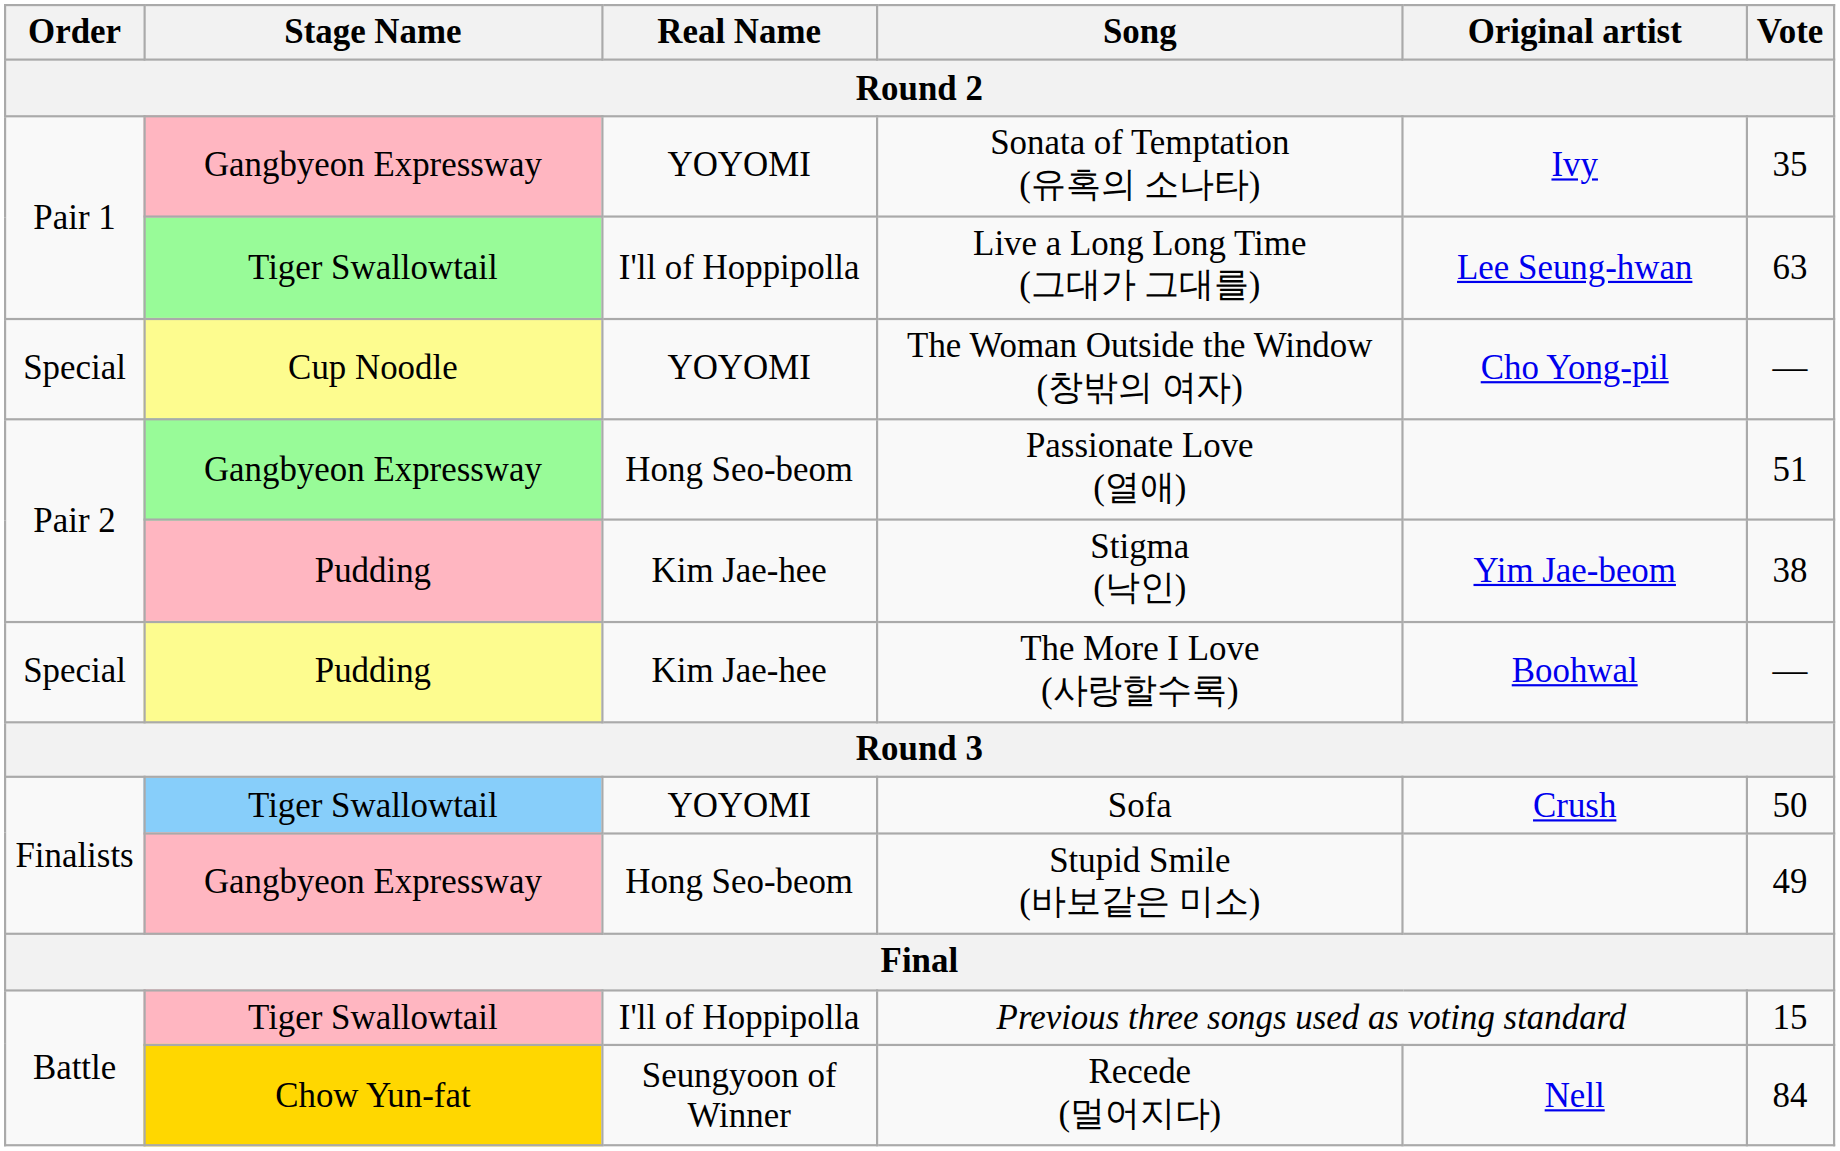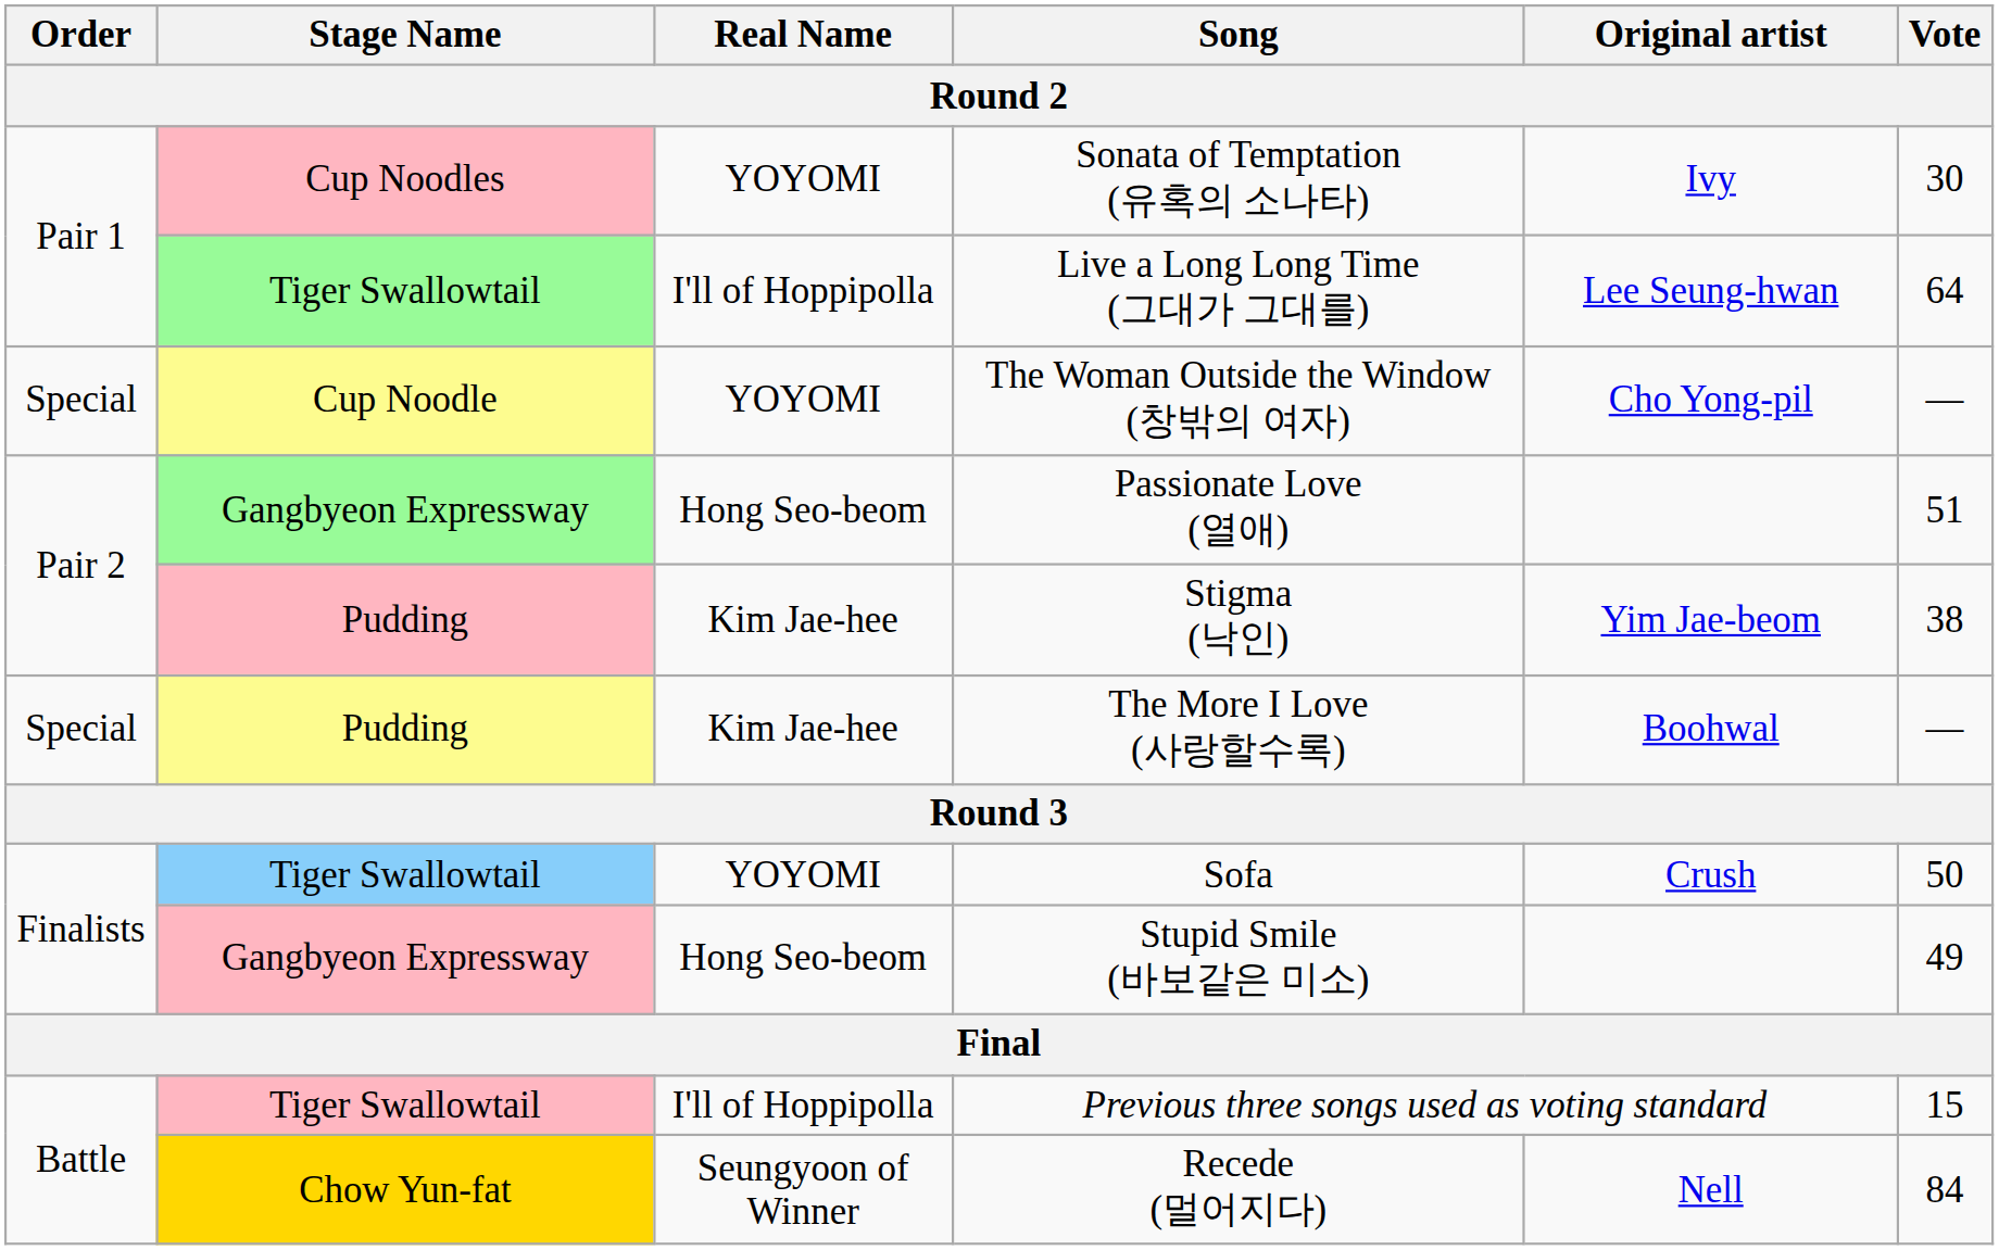 <table class="wikitable" style="text-align:center; width:95%;">
 <tr>
 <th style="width:1%;">Order</th>
 <th style="width:20%;">Stage Name</th>
 <th style="width:12%;">Real Name</th>
 <th style="width:23%;">Song</th>
 <th style="width:15%;">Original artist</th>
 <th style="width:1%;">Vote</th>
 </tr>
 <tr>
 <th colspan=6>Round 2</th>
 </tr>
 <tr>
 <td rowspan=2>Pair 1</td>
-<td bgcolor="lightpink">Gangbyeon Expressway</td>
+<td bgcolor="lightpink">Cup Noodles</td>
 <td>YOYOMI</td>
 <td>Sonata of Temptation<br>(유혹의 소나타)</td>
 <td><a href='#'>Ivy</a></td>
-<td>35</td>
+<td>30</td>
 </tr>
 <tr>
 <td bgcolor="palegreen">Tiger Swallowtail</td>
 <td>I'll of Hoppipolla</td>
 <td>Live a Long Long Time<br>(그대가 그대를)</td>
 <td><a href='#'>Lee Seung-hwan</a></td>
-<td>63</td>
+<td>64</td>
 </tr>
 <tr>
 <td>Special</td>
 <td bgcolor="#FDFC8F">Cup Noodle</td>
 <td>YOYOMI</td>
 <td>The Woman Outside the Window<br>(창밖의 여자)</td>
 <td><a href='#'>Cho Yong-pil</a></td>
 <td>—</td>
 </tr>
 <tr>
 <td rowspan=2>Pair 2</td>
 <td bgcolor="palegreen">Gangbyeon Expressway</td>
 <td>Hong Seo-beom</td>
 <td>Passionate Love<br>(열애)</td>
 <td></td>
 <td>51</td>
 </tr>
 <tr>
 <td bgcolor="lightpink">Pudding</td>
 <td>Kim Jae-hee</td>
 <td>Stigma<br>(낙인)</td>
 <td><a href='#'>Yim Jae-beom</a></td>
 <td>38</td>
 </tr>
 <tr>
 <td>Special</td>
 <td bgcolor="#FDFC8F">Pudding</td>
 <td>Kim Jae-hee</td>
 <td>The More I Love<br>(사랑할수록)</td>
 <td><a href='#'>Boohwal</a></td>
 <td>—</td>
 </tr>
 <tr>
 <th colspan=6>Round 3</th>
 </tr>
 <tr>
 <td rowspan=2>Finalists</td>
 <td bgcolor="lightskyblue">Tiger Swallowtail</td>
 <td>YOYOMI</td>
 <td>Sofa</td>
 <td><a href='#'>Crush</a></td>
 <td>50</td>
 </tr>
 <tr>
 <td bgcolor="lightpink">Gangbyeon Expressway</td>
 <td>Hong Seo-beom</td>
 <td>Stupid Smile<br>(바보같은 미소)</td>
 <td></td>
 <td>49</td>
 </tr>
 <tr>
 <th colspan=6>Final</th>
 </tr>
 <tr>
 <td rowspan=2>Battle</td>
 <td bgcolor="lightpink">Tiger Swallowtail</td>
 <td>I'll of Hoppipolla</td>
 <td colspan=2><em>Previous three songs used as voting standard</em></td>
 <td>15</td>
 </tr>
 <tr>
 <td bgcolor="gold">Chow Yun-fat</td>
 <td>Seungyoon of Winner</td>
 <td>Recede<br>(멀어지다)</td>
 <td><a href='#'>Nell</a></td>
 <td>84</td>
 </tr>
 </table>
